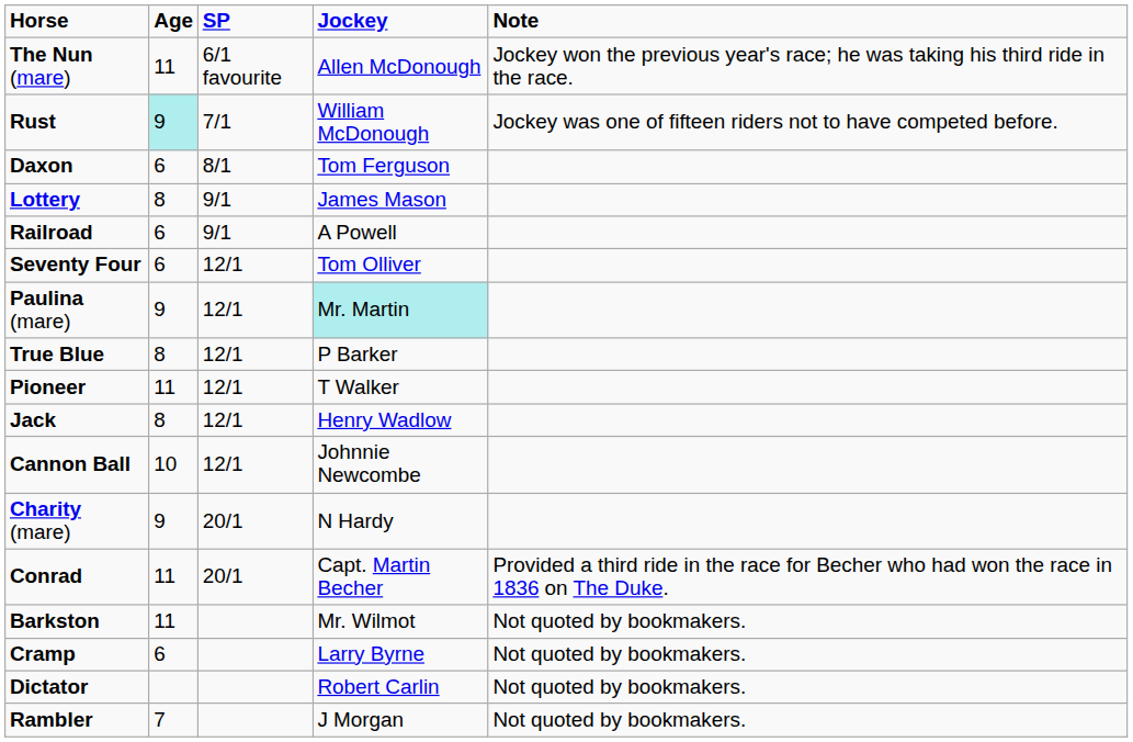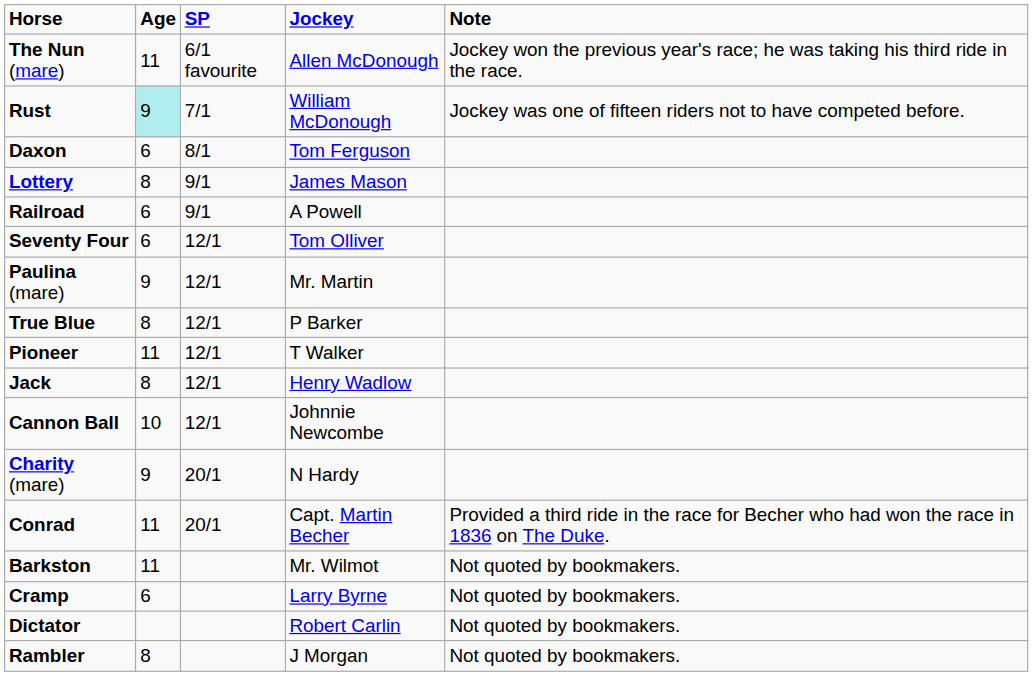 <table class="wikitable sortable">
 <tr>
 <td><strong>Horse</strong></td>
 <td><strong>Age</strong></td>
 <td><strong><a href='#'>SP</a></strong></td>
 <td><strong><a href='#'>Jockey</a></strong></td>
 <td><strong>Note</strong></td>
 </tr>
 <tr>
 <td><strong>The Nun</strong> (<a href='#'>mare</a>)</td>
 <td>11</td>
 <td>6/1 favourite</td>
 <td><a href='#'>Allen McDonough</a></td>
 <td>Jockey won the previous year's race; he was taking his third ride in the race.</td>
 </tr>
 <tr>
 <td><strong>Rust</strong></td>
 <td style="background: paleturquoise;">9</td>
 <td>7/1</td>
 <td><a href='#'>William McDonough</a></td>
 <td>Jockey was one of fifteen riders not to have competed before.</td>
 </tr>
 <tr>
 <td><strong>Daxon</strong></td>
 <td>6</td>
 <td>8/1</td>
 <td><a href='#'>Tom Ferguson</a></td>
 <td></td>
 </tr>
 <tr>
 <td><strong><a href='#'>Lottery</a></strong></td>
 <td>8</td>
 <td>9/1</td>
 <td><a href='#'>James Mason</a></td>
 <td></td>
 </tr>
 <tr>
 <td><strong>Railroad</strong></td>
 <td>6</td>
 <td>9/1</td>
 <td>A Powell</td>
 <td></td>
 </tr>
 <tr>
 <td><strong>Seventy Four</strong></td>
 <td>6</td>
 <td>12/1</td>
 <td><a href='#'>Tom Olliver</a></td>
 <td></td>
 </tr>
 <tr>
 <td><strong>Paulina</strong> (mare)</td>
 <td>9</td>
 <td>12/1</td>
-<td style="background: paleturquoise;">Mr. Martin</td>
+<td>Mr. Martin</td>
 <td></td>
 </tr>
 <tr>
 <td><strong>True Blue</strong></td>
 <td>8</td>
 <td>12/1</td>
 <td>P Barker</td>
 <td></td>
 </tr>
 <tr>
 <td><strong>Pioneer</strong></td>
 <td>11</td>
 <td>12/1</td>
 <td>T Walker</td>
 <td></td>
 </tr>
 <tr>
 <td><strong>Jack</strong></td>
 <td>8</td>
 <td>12/1</td>
 <td><a href='#'>Henry Wadlow</a></td>
 <td></td>
 </tr>
 <tr>
 <td><strong>Cannon Ball</strong></td>
 <td>10</td>
 <td>12/1</td>
 <td>Johnnie Newcombe</td>
 <td></td>
 </tr>
 <tr>
 <td><strong><a href='#'>Charity</a></strong> (mare)</td>
 <td>9</td>
 <td>20/1</td>
 <td>N Hardy</td>
 <td></td>
 </tr>
 <tr>
 <td><strong>Conrad</strong></td>
 <td>11</td>
 <td>20/1</td>
 <td>Capt. <a href='#'>Martin Becher</a></td>
 <td>Provided a third ride in the race for Becher who had won the race in <a href='#'>1836</a> on <a href='#'>The Duke</a>.</td>
 </tr>
 <tr>
 <td><strong>Barkston</strong></td>
 <td>11</td>
 <td></td>
 <td>Mr. Wilmot</td>
 <td>Not quoted by bookmakers.</td>
 </tr>
 <tr>
 <td><strong>Cramp</strong></td>
 <td>6</td>
 <td></td>
 <td><a href='#'>Larry Byrne</a></td>
 <td>Not quoted by bookmakers.</td>
 </tr>
 <tr>
 <td><strong>Dictator</strong></td>
 <td></td>
 <td></td>
 <td><a href='#'>Robert Carlin</a></td>
 <td>Not quoted by bookmakers.</td>
 </tr>
 <tr>
 <td><strong>Rambler</strong></td>
-<td>7</td>
+<td>8</td>
 <td></td>
 <td>J Morgan</td>
 <td>Not quoted by bookmakers.</td>
 </tr>
 </table>
